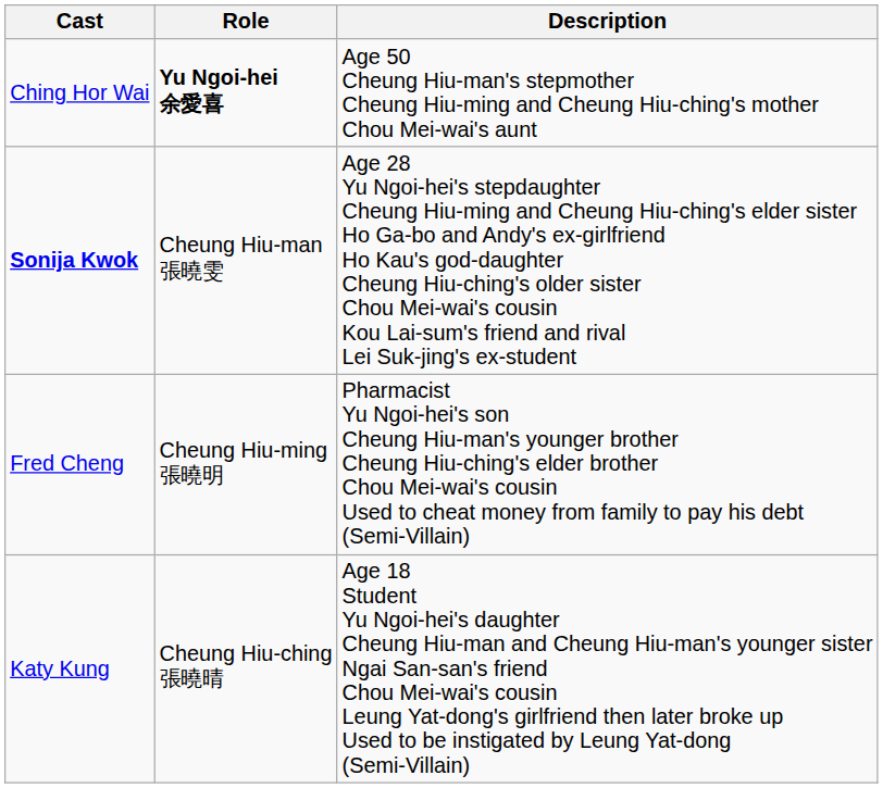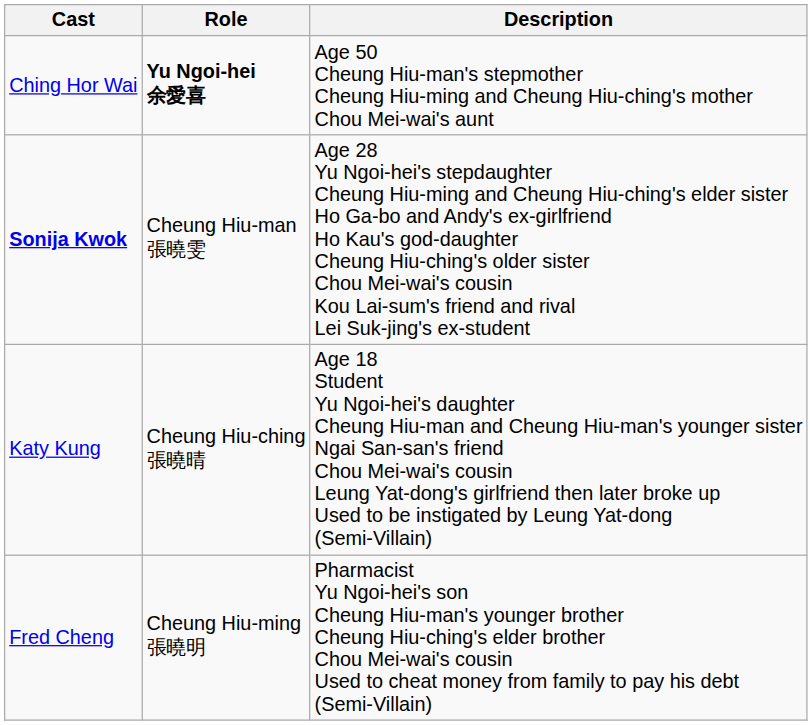 <table class="wikitable">
 <tr>
 <th>Cast</th>
 <th>Role</th>
 <th>Description</th>
 </tr>
 <tr>
 <td><a href='#'>Ching Hor Wai</a></td>
 <td><strong>Yu Ngoi-hei <br> 余愛喜</strong></td>
 <td>Age 50<br>Cheung Hiu-man's stepmother<br>Cheung Hiu-ming and Cheung Hiu-ching's mother<br>Chou Mei-wai's aunt</td>
 </tr>
 <tr>
 <td><strong><a href='#'>Sonija Kwok</a></strong></td>
 <td>Cheung Hiu-man <br> 張曉雯</td>
 <td>Age 28<br>Yu Ngoi-hei's stepdaughter <br> Cheung Hiu-ming and Cheung Hiu-ching's elder sister <br> Ho Ga-bo and Andy's ex-girlfriend <br> Ho Kau's god-daughter <br> Cheung Hiu-ching's older sister <br> Chou Mei-wai's cousin <br> Kou Lai-sum's friend and rival <br> Lei Suk-jing's ex-student</td>
 </tr>
 <tr>
+<td><a href='#'>Katy Kung</a></td>
+<td>Cheung Hiu-ching <br> 張曉晴</td>
+<td>Age 18<br>Student <br> Yu Ngoi-hei's daughter <br> Cheung Hiu-man and Cheung Hiu-man's younger sister <br> Ngai San-san's friend <br> Chou Mei-wai's cousin <br> Leung Yat-dong's girlfriend then later broke up<br> Used to be instigated by Leung Yat-dong<br>(Semi-Villain)</td>
+</tr>
+<tr>
 <td><a href='#'>Fred Cheng</a></td>
 <td>Cheung Hiu-ming <br> 張曉明</td>
 <td>Pharmacist <br> Yu Ngoi-hei's son <br> Cheung Hiu-man's younger brother <br> Cheung Hiu-ching's elder brother <br> Chou Mei-wai's cousin<br> Used to cheat money from family to pay his debt<br>(Semi-Villain)</td>
 </tr>
-<tr>
-<td><a href='#'>Katy Kung</a></td>
-<td>Cheung Hiu-ching <br> 張曉晴</td>
-<td>Age 18<br>Student <br> Yu Ngoi-hei's daughter <br> Cheung Hiu-man and Cheung Hiu-man's younger sister <br> Ngai San-san's friend <br> Chou Mei-wai's cousin <br> Leung Yat-dong's girlfriend then later broke up<br> Used to be instigated by Leung Yat-dong<br>(Semi-Villain)</td>
-</tr>
 </table>
